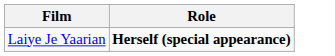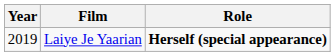 <table class="wikitable sortable">
 <tr>
+<th>Year</th>
 <th>Film</th>
 <th>Role</th>
 </tr>
 <tr>
+<td>2019</td>
 <td><a href='#'>Laiye Je Yaarian</a></td>
 <td><strong>Herself (special appearance)</strong></td>
 </tr>
 </table>
